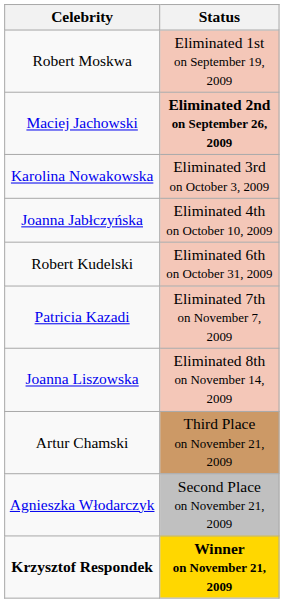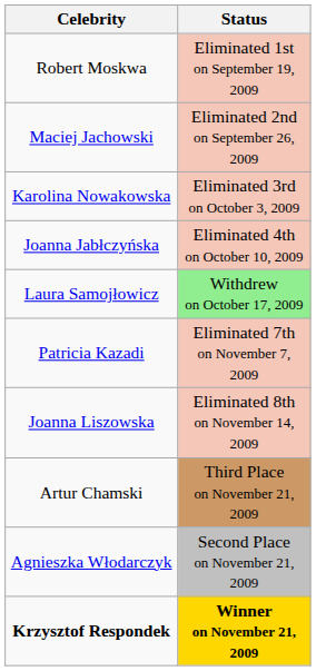 <table class="wikitable"  style="margin:auto; text-align:center; font-size:95%;">
 <tr>
 <th style="width:145px;">Celebrity</th>
 <th style="width:110px;">Status</th>
 </tr>
 <tr>
 <td>Robert Moskwa</td>
 <td style="background:#f4c7b8;">Eliminated 1st<br><small>on September 19, 2009</small></td>
 </tr>
 <tr>
 <td><a href='#'>Maciej Jachowski</a></td>
-<td style="background:#f4c7b8;"><strong>Eliminated 2nd<br><small>on September 26, 2009</small></strong></td>
+<td style="background:#f4c7b8;">Eliminated 2nd<br><small>on September 26, 2009</small></td>
 </tr>
 <tr>
 <td><a href='#'>Karolina Nowakowska</a></td>
 <td style="background:#f4c7b8;">Eliminated 3rd<br><small>on October 3, 2009</small></td>
 </tr>
 <tr>
 <td><a href='#'>Joanna Jabłczyńska</a></td>
 <td style="background:#f4c7b8;">Eliminated 4th<br><small>on October 10, 2009</small></td>
 </tr>
 <tr>
-<td>Robert Kudelski</td>
-<td style="background:#f4c7b8;">Eliminated 6th<br><small>on October 31, 2009</small></td>
+<td><a href='#'>Laura Samojłowicz</a></td>
+<td style="background:lightgreen;">Withdrew<br><small>on October 17, 2009</small></td>
 </tr>
 <tr>
 <td><a href='#'>Patricia Kazadi</a></td>
 <td style="background:#f4c7b8;">Eliminated 7th<br><small>on November 7, 2009</small></td>
 </tr>
 <tr>
 <td><a href='#'>Joanna Liszowska</a></td>
 <td style="background:#f4c7b8;">Eliminated 8th<br><small>on November 14, 2009</small></td>
 </tr>
 <tr>
 <td>Artur Chamski</td>
 <td style="background:#c96;">Third Place<br><small>on November 21, 2009</small></td>
 </tr>
 <tr>
 <td><a href='#'>Agnieszka Włodarczyk</a></td>
 <td style="background:silver;">Second Place<br><small>on November 21, 2009</small></td>
 </tr>
 <tr>
 <td><strong>Krzysztof Respondek</strong></td>
 <td style="background:gold;"><strong>Winner<br><small>on November 21, 2009</small></strong></td>
 </tr>
 </table>
